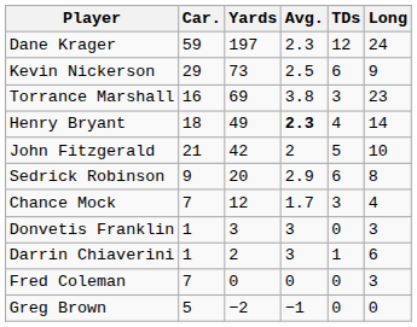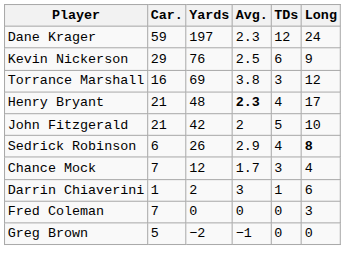 <table class="sortable wikitable">
 <tr>
 <th>Player</th>
 <th>Car.</th>
 <th>Yards</th>
 <th>Avg.</th>
 <th>TDs</th>
 <th>Long</th>
 </tr>
 <tr>
 <td>Dane Krager</td>
 <td>59</td>
 <td>197</td>
 <td>2.3</td>
 <td>12</td>
 <td>24</td>
 </tr>
 <tr>
 <td>Kevin Nickerson</td>
 <td>29</td>
-<td>73</td>
+<td>76</td>
 <td>2.5</td>
 <td>6</td>
 <td>9</td>
 </tr>
 <tr>
 <td>Torrance Marshall</td>
 <td>16</td>
 <td>69</td>
 <td>3.8</td>
 <td>3</td>
-<td>23</td>
+<td>12</td>
 </tr>
 <tr>
 <td>Henry Bryant</td>
-<td>18</td>
-<td>49</td>
+<td>21</td>
+<td>48</td>
 <td><strong>2.3</strong></td>
 <td>4</td>
-<td>14</td>
+<td>17</td>
 </tr>
 <tr>
 <td>John Fitzgerald</td>
 <td>21</td>
 <td>42</td>
 <td>2</td>
 <td>5</td>
 <td>10</td>
 </tr>
 <tr>
 <td>Sedrick Robinson</td>
-<td>9</td>
-<td>20</td>
+<td>6</td>
+<td>26</td>
 <td>2.9</td>
-<td>6</td>
-<td>8</td>
+<td>4</td>
+<td><strong>8</strong></td>
 </tr>
 <tr>
 <td>Chance Mock</td>
 <td>7</td>
 <td>12</td>
 <td>1.7</td>
 <td>3</td>
 <td>4</td>
-</tr>
-<tr>
-<td>Donvetis Franklin</td>
-<td>1</td>
-<td>3</td>
-<td>3</td>
-<td>0</td>
-<td>3</td>
 </tr>
 <tr>
 <td>Darrin Chiaverini</td>
 <td>1</td>
 <td>2</td>
 <td>3</td>
 <td>1</td>
 <td>6</td>
 </tr>
 <tr>
 <td>Fred Coleman</td>
 <td>7</td>
 <td>0</td>
 <td>0</td>
 <td>0</td>
 <td>3</td>
 </tr>
 <tr>
 <td>Greg Brown</td>
 <td>5</td>
 <td>−2</td>
 <td>−1</td>
 <td>0</td>
 <td>0</td>
 </tr>
 </table>
